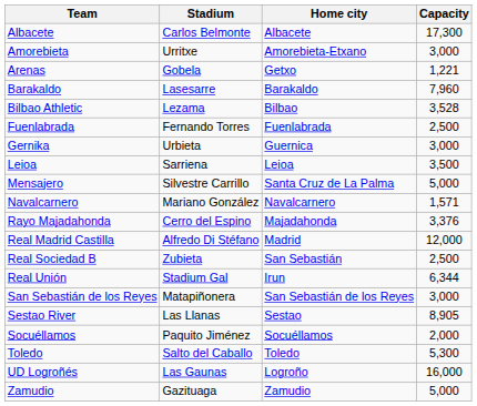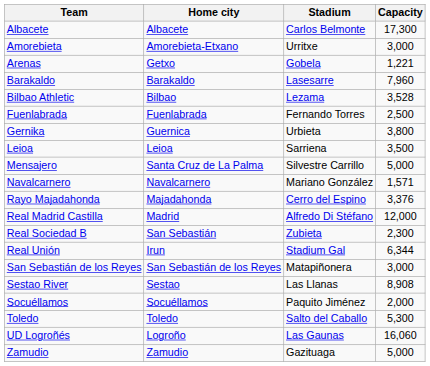 <table class="wikitable sortable">
 <tr>
 <th>Team</th>
+<th>Home city</th>
 <th>Stadium</th>
-<th>Home city</th>
 <th>Capacity</th>
 </tr>
 <tr>
 <td><a href='#'>Albacete</a></td>
+<td><a href='#'>Albacete</a></td>
 <td><a href='#'>Carlos Belmonte</a></td>
-<td><a href='#'>Albacete</a></td>
 <td align=center>17,300</td>
 </tr>
 <tr>
 <td><a href='#'>Amorebieta</a></td>
+<td><a href='#'>Amorebieta-Etxano</a></td>
 <td>Urritxe</td>
-<td><a href='#'>Amorebieta-Etxano</a></td>
 <td align=center>3,000</td>
 </tr>
 <tr>
 <td><a href='#'>Arenas</a></td>
+<td><a href='#'>Getxo</a></td>
 <td><a href='#'>Gobela</a></td>
-<td><a href='#'>Getxo</a></td>
 <td align=center>1,221</td>
 </tr>
 <tr>
 <td><a href='#'>Barakaldo</a></td>
+<td><a href='#'>Barakaldo</a></td>
 <td><a href='#'>Lasesarre</a></td>
-<td><a href='#'>Barakaldo</a></td>
 <td align=center>7,960</td>
 </tr>
 <tr>
 <td><a href='#'>Bilbao Athletic</a></td>
+<td><a href='#'>Bilbao</a></td>
 <td><a href='#'>Lezama</a></td>
-<td><a href='#'>Bilbao</a></td>
 <td align=center>3,528</td>
 </tr>
 <tr>
 <td><a href='#'>Fuenlabrada</a></td>
+<td><a href='#'>Fuenlabrada</a></td>
 <td>Fernando Torres</td>
-<td><a href='#'>Fuenlabrada</a></td>
 <td align=center>2,500</td>
 </tr>
 <tr>
 <td><a href='#'>Gernika</a></td>
+<td><a href='#'>Guernica</a></td>
 <td>Urbieta</td>
-<td><a href='#'>Guernica</a></td>
-<td align=center>3,000</td>
+<td align=center>3,800</td>
 </tr>
 <tr>
 <td><a href='#'>Leioa</a></td>
+<td><a href='#'>Leioa</a></td>
 <td>Sarriena</td>
-<td><a href='#'>Leioa</a></td>
 <td align=center>3,500</td>
 </tr>
 <tr>
 <td><a href='#'>Mensajero</a></td>
+<td><a href='#'>Santa Cruz de La Palma</a></td>
 <td>Silvestre Carrillo</td>
-<td><a href='#'>Santa Cruz de La Palma</a></td>
 <td align=center>5,000</td>
 </tr>
 <tr>
 <td><a href='#'>Navalcarnero</a></td>
+<td><a href='#'>Navalcarnero</a></td>
 <td>Mariano González</td>
-<td><a href='#'>Navalcarnero</a></td>
 <td align=center>1,571</td>
 </tr>
 <tr>
 <td><a href='#'>Rayo Majadahonda</a></td>
+<td><a href='#'>Majadahonda</a></td>
 <td><a href='#'>Cerro del Espino</a></td>
-<td><a href='#'>Majadahonda</a></td>
 <td align=center>3,376</td>
 </tr>
 <tr>
 <td><a href='#'>Real Madrid Castilla</a></td>
+<td><a href='#'>Madrid</a></td>
 <td><a href='#'>Alfredo Di Stéfano</a></td>
-<td><a href='#'>Madrid</a></td>
 <td align=center>12,000</td>
 </tr>
 <tr>
 <td><a href='#'>Real Sociedad B</a></td>
+<td><a href='#'>San Sebastián</a></td>
 <td><a href='#'>Zubieta</a></td>
-<td><a href='#'>San Sebastián</a></td>
-<td align=center>2,500</td>
+<td align=center>2,300</td>
 </tr>
 <tr>
 <td><a href='#'>Real Unión</a></td>
+<td><a href='#'>Irun</a></td>
 <td><a href='#'>Stadium Gal</a></td>
-<td><a href='#'>Irun</a></td>
 <td align=center>6,344</td>
 </tr>
 <tr>
 <td><a href='#'>San Sebastián de los Reyes</a></td>
+<td><a href='#'>San Sebastián de los Reyes</a></td>
 <td>Matapiñonera</td>
-<td><a href='#'>San Sebastián de los Reyes</a></td>
 <td align=center>3,000</td>
 </tr>
 <tr>
 <td><a href='#'>Sestao River</a></td>
+<td><a href='#'>Sestao</a></td>
 <td>Las Llanas</td>
-<td><a href='#'>Sestao</a></td>
-<td align=center>8,905</td>
+<td align=center>8,908</td>
 </tr>
 <tr>
 <td><a href='#'>Socuéllamos</a></td>
+<td><a href='#'>Socuéllamos</a></td>
 <td>Paquito Jiménez</td>
-<td><a href='#'>Socuéllamos</a></td>
 <td align=center>2,000</td>
 </tr>
 <tr>
 <td><a href='#'>Toledo</a></td>
+<td><a href='#'>Toledo</a></td>
 <td><a href='#'>Salto del Caballo</a></td>
-<td><a href='#'>Toledo</a></td>
 <td align=center>5,300</td>
 </tr>
 <tr>
 <td><a href='#'>UD Logroñés</a></td>
+<td><a href='#'>Logroño</a></td>
 <td><a href='#'>Las Gaunas</a></td>
-<td><a href='#'>Logroño</a></td>
-<td align=center>16,000</td>
+<td align=center>16,060</td>
 </tr>
 <tr>
 <td><a href='#'>Zamudio</a></td>
+<td><a href='#'>Zamudio</a></td>
 <td>Gazituaga</td>
-<td><a href='#'>Zamudio</a></td>
 <td align=center>5,000</td>
 </tr>
 </table>
